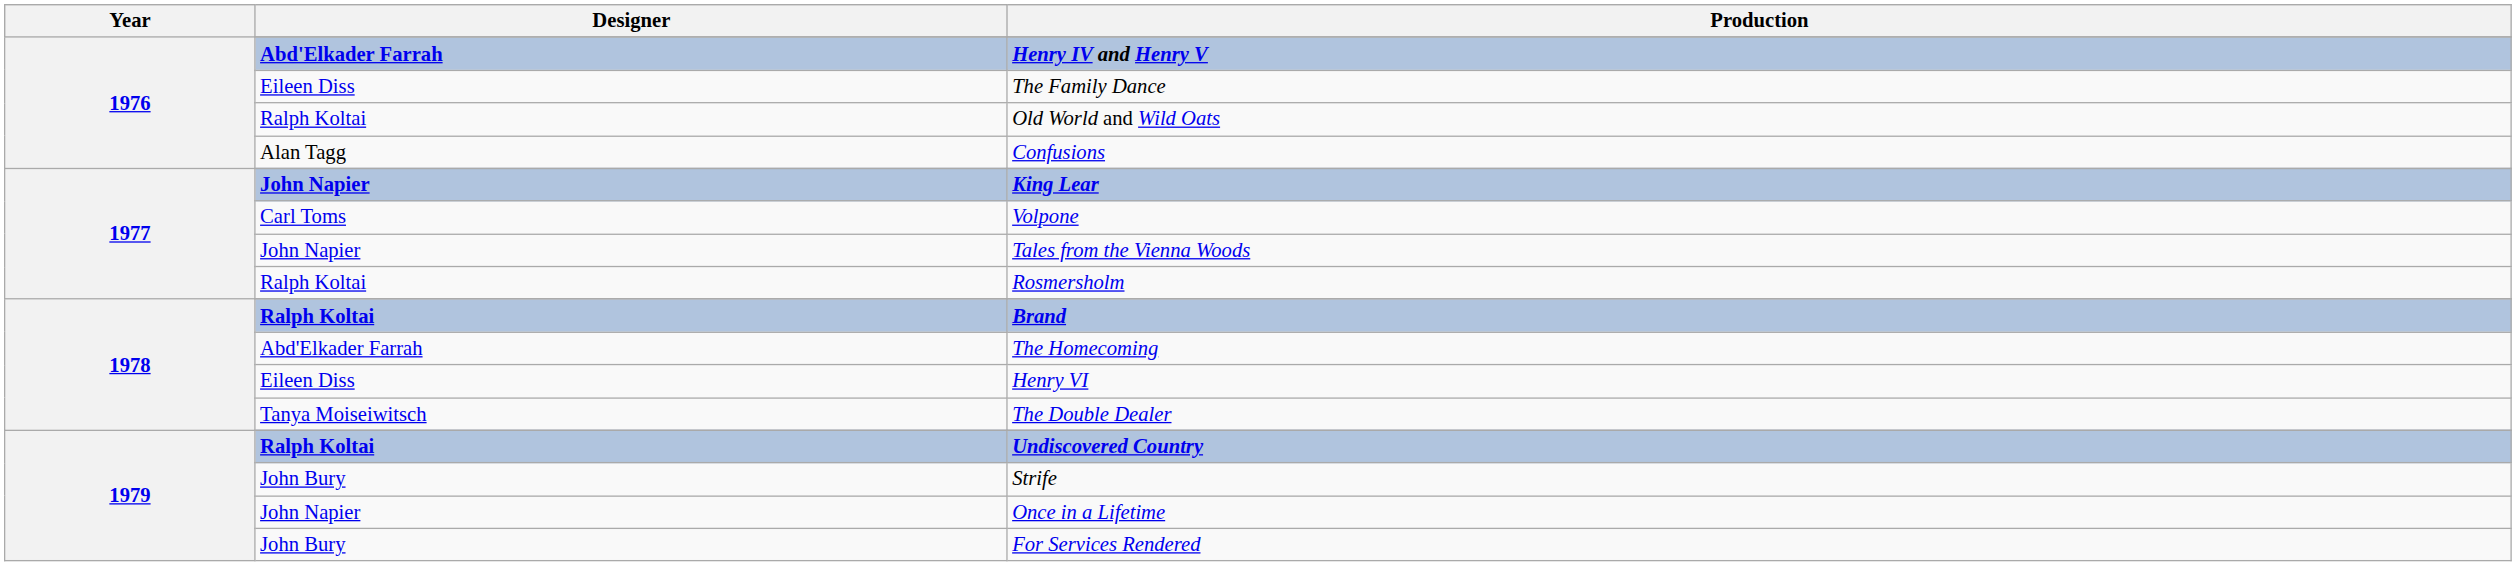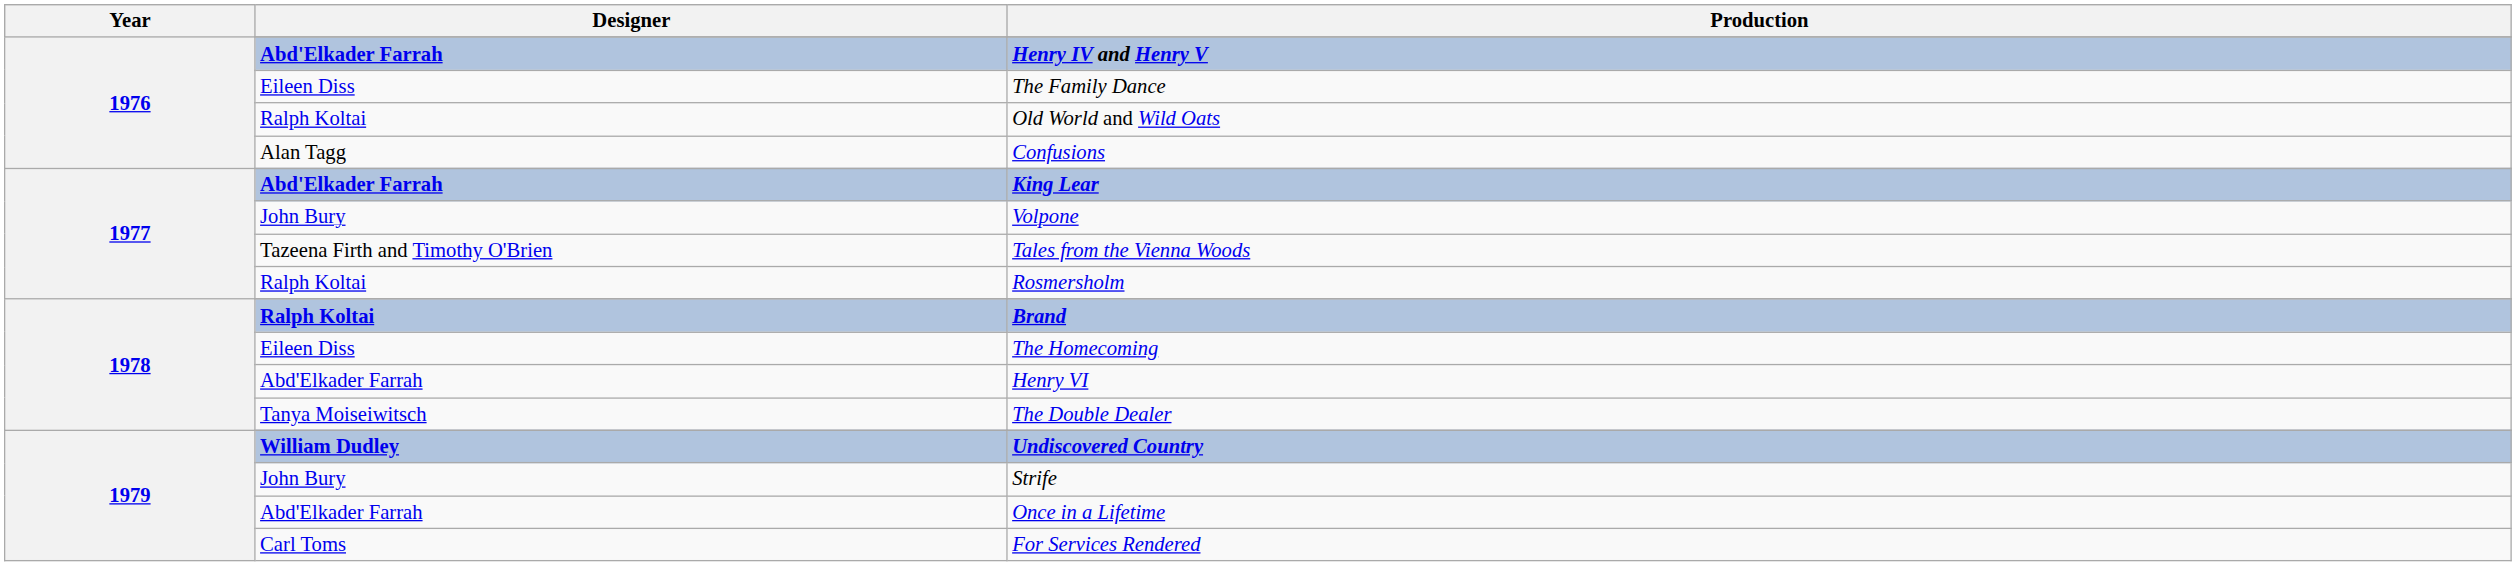 <table class="wikitable" style="width:98%;">
 <tr style="background:#bebebe;">
 <th style="width:10%;">Year</th>
 <th style="width:30%;">Designer</th>
 <th style="width:60%;">Production</th>
 </tr>
 <tr>
 <th rowspan=5 align=center><a href='#'>1976</a></th>
 </tr>
 <tr style="background:#B0C4DE">
 <td><strong><a href='#'>Abd'Elkader Farrah</a></strong></td>
 <td><strong><em><a href='#'>Henry IV</a><em> and </em><a href='#'>Henry V</a></em></strong></td>
 </tr>
 <tr>
 <td><a href='#'>Eileen Diss</a></td>
 <td><em>The Family Dance</em></td>
 </tr>
 <tr>
 <td><a href='#'>Ralph Koltai</a></td>
 <td><em>Old World</em> and <em><a href='#'>Wild Oats</a></em></td>
 </tr>
 <tr>
 <td>Alan Tagg</td>
 <td><em><a href='#'>Confusions</a></em></td>
 </tr>
 <tr>
 <th rowspan=5 align=center><a href='#'>1977</a></th>
 </tr>
 <tr style="background:#B0C4DE">
-<td><strong><a href='#'>John Napier</a></strong></td>
+<td><strong><a href='#'>Abd'Elkader Farrah</a></strong></td>
 <td><strong><em><a href='#'>King Lear</a></em></strong></td>
 </tr>
 <tr>
-<td><a href='#'>Carl Toms</a></td>
+<td><a href='#'>John Bury</a></td>
 <td><em><a href='#'>Volpone</a></em></td>
 </tr>
 <tr>
-<td><a href='#'>John Napier</a></td>
+<td>Tazeena Firth and <a href='#'>Timothy O'Brien</a></td>
 <td><em><a href='#'>Tales from the Vienna Woods</a></em></td>
 </tr>
 <tr>
 <td><a href='#'>Ralph Koltai</a></td>
 <td><em><a href='#'>Rosmersholm</a></em></td>
 </tr>
 <tr>
 <th rowspan=5 align=center><a href='#'>1978</a></th>
 </tr>
 <tr style="background:#B0C4DE">
 <td><strong><a href='#'>Ralph Koltai</a></strong></td>
 <td><strong><em><a href='#'>Brand</a></em></strong></td>
 </tr>
 <tr>
-<td><a href='#'>Abd'Elkader Farrah</a></td>
+<td><a href='#'>Eileen Diss</a></td>
 <td><em><a href='#'>The Homecoming</a></em></td>
 </tr>
 <tr>
-<td><a href='#'>Eileen Diss</a></td>
+<td><a href='#'>Abd'Elkader Farrah</a></td>
 <td><em><a href='#'>Henry VI</a></em></td>
 </tr>
 <tr>
 <td><a href='#'>Tanya Moiseiwitsch</a></td>
 <td><em><a href='#'>The Double Dealer</a></em></td>
 </tr>
 <tr>
 <th rowspan=5 align=center><a href='#'>1979</a></th>
 </tr>
 <tr style="background:#B0C4DE">
-<td><strong><a href='#'>Ralph Koltai</a></strong></td>
+<td><strong><a href='#'>William Dudley</a></strong></td>
 <td><strong><em><a href='#'>Undiscovered Country</a></em></strong></td>
 </tr>
 <tr>
 <td><a href='#'>John Bury</a></td>
 <td><em>Strife</em></td>
 </tr>
 <tr>
-<td><a href='#'>John Napier</a></td>
+<td><a href='#'>Abd'Elkader Farrah</a></td>
 <td><em><a href='#'>Once in a Lifetime</a></em></td>
 </tr>
 <tr>
-<td><a href='#'>John Bury</a></td>
+<td><a href='#'>Carl Toms</a></td>
 <td><em><a href='#'>For Services Rendered</a></em></td>
 </tr>
 </table>
